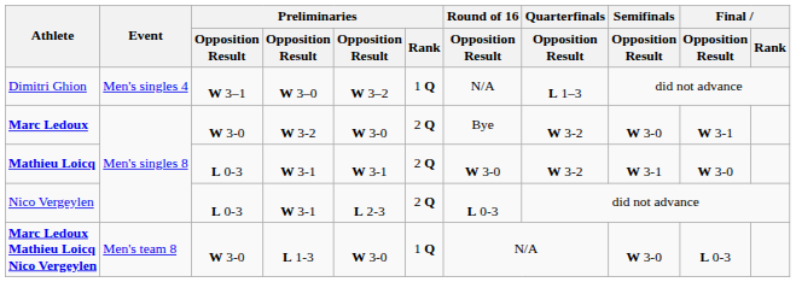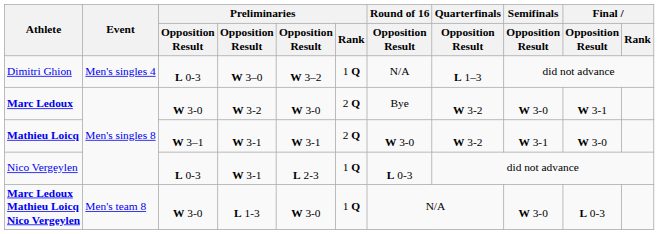 <table class=wikitable style="font-size:90%">
 <tr>
 <th rowspan="2">Athlete</th>
 <th rowspan="2">Event</th>
 <th colspan="4">Preliminaries</th>
 <th>Round of 16</th>
 <th>Quarterfinals</th>
 <th>Semifinals</th>
 <th colspan="2">Final / </th>
 </tr>
 <tr>
 <th>Opposition<br>Result</th>
 <th>Opposition<br>Result</th>
 <th>Opposition<br>Result</th>
 <th>Rank</th>
 <th>Opposition<br>Result</th>
 <th>Opposition<br>Result</th>
 <th>Opposition<br>Result</th>
 <th>Opposition<br>Result</th>
 <th>Rank</th>
 </tr>
 <tr>
 <td><a href='#'>Dimitri Ghion</a></td>
 <td><a href='#'>Men's singles 4</a></td>
-<td align="center"><br><strong>W</strong> 3–1</td>
+<td align="center"><br><strong>L</strong> 0-3</td>
 <td align="center"><br><strong>W</strong> 3–0</td>
 <td align="center"><br><strong>W</strong> 3–2</td>
 <td align="center">1 <strong>Q</strong></td>
 <td align="center">N/A</td>
 <td align="center"><br><strong>L</strong> 1–3</td>
 <td align="center" colspan="3">did not advance</td>
 </tr>
 <tr>
 <td><strong><a href='#'>Marc Ledoux</a></strong></td>
 <td rowspan="3"><a href='#'>Men's singles 8</a></td>
 <td align="center"><br><strong>W</strong> 3-0</td>
 <td align="center"><br><strong>W</strong> 3-2</td>
 <td align="center"><br><strong>W</strong> 3-0</td>
 <td align="center">2 <strong>Q</strong></td>
 <td align="center">Bye</td>
 <td align="center"><br><strong>W</strong> 3-2</td>
 <td align="center"><br><strong>W</strong> 3-0</td>
 <td align="center"><br><strong>W</strong> 3-1</td>
 <td align="center"></td>
 </tr>
 <tr>
 <td><strong><a href='#'>Mathieu Loicq</a></strong></td>
-<td align="center"><br><strong>L</strong> 0-3</td>
+<td align="center"><br><strong>W</strong> 3–1</td>
 <td align="center"><br><strong>W</strong> 3-1</td>
 <td align="center"><br><strong>W</strong> 3-1</td>
 <td align="center">2 <strong>Q</strong></td>
 <td align="center"><br><strong>W</strong> 3-0</td>
 <td align="center"><br><strong>W</strong> 3-2</td>
 <td align="center"><br><strong>W</strong> 3-1</td>
 <td align="center"><br><strong>W</strong> 3-0</td>
 <td align="center"></td>
 </tr>
 <tr>
 <td><a href='#'>Nico Vergeylen</a></td>
 <td align="center"><br><strong>L</strong> 0-3</td>
 <td align="center"><br><strong>W</strong> 3-1</td>
 <td align="center"><br><strong>L</strong> 2-3</td>
-<td align="center">2 <strong>Q</strong></td>
+<td align="center">1 <strong>Q</strong></td>
 <td align="center"><br><strong>L</strong> 0-3</td>
 <td align="center" colspan="4">did not advance</td>
 </tr>
 <tr>
 <td><strong><a href='#'>Marc Ledoux</a></strong><br> <strong><a href='#'>Mathieu Loicq</a></strong><br> <strong><a href='#'>Nico Vergeylen</a></strong></td>
 <td><a href='#'>Men's team 8</a></td>
 <td align="center"><br><strong>W</strong> 3-0</td>
 <td align="center"><br><strong>L</strong> 1-3</td>
 <td align="center"><br><strong>W</strong> 3-0</td>
 <td align="center">1 <strong>Q</strong></td>
 <td align="center" colspan="2">N/A</td>
 <td align="center"><br><strong>W</strong> 3-0</td>
 <td align="center"><br><strong>L</strong> 0-3</td>
 <td align="center"></td>
 </tr>
 </table>
